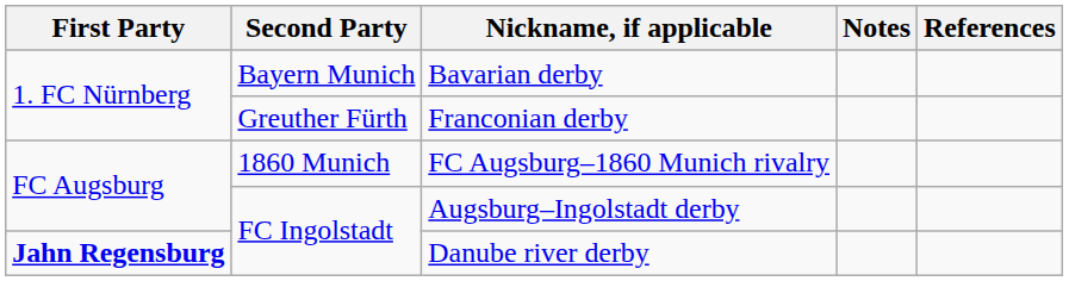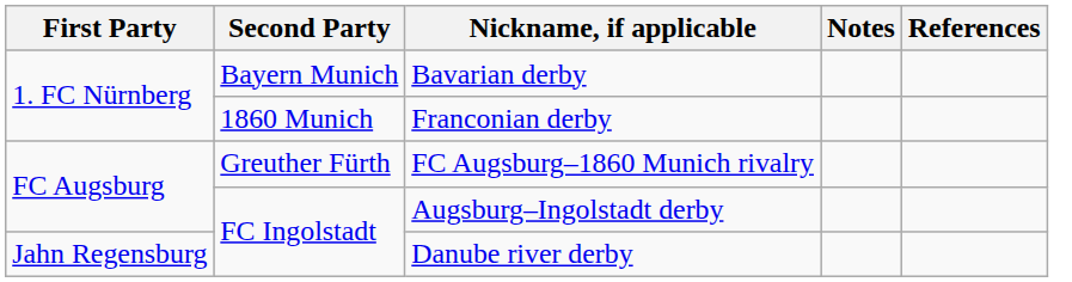 <table class="wikitable">
 <tr>
 <th>First Party</th>
 <th>Second Party</th>
 <th>Nickname, if applicable</th>
 <th>Notes</th>
 <th>References</th>
 </tr>
 <tr>
 <td rowspan="2"><a href='#'>1. FC Nürnberg</a></td>
 <td><a href='#'>Bayern Munich</a></td>
 <td><a href='#'>Bavarian derby</a></td>
 <td></td>
 <td></td>
 </tr>
 <tr>
-<td><a href='#'>Greuther Fürth</a></td>
+<td><a href='#'>1860 Munich</a></td>
 <td><a href='#'>Franconian derby</a></td>
 <td></td>
 <td></td>
 </tr>
 <tr>
 <td rowspan="2"><a href='#'>FC Augsburg</a></td>
-<td><a href='#'>1860 Munich</a></td>
+<td><a href='#'>Greuther Fürth</a></td>
 <td><a href='#'>FC Augsburg–1860 Munich rivalry</a></td>
 <td></td>
 <td></td>
 </tr>
 <tr>
 <td rowspan="2"><a href='#'>FC Ingolstadt</a></td>
 <td><a href='#'>Augsburg–Ingolstadt derby</a></td>
 <td></td>
 <td></td>
 </tr>
 <tr>
-<td><strong><a href='#'>Jahn Regensburg</a></strong></td>
+<td><a href='#'>Jahn Regensburg</a></td>
 <td><a href='#'>Danube river derby</a></td>
 <td></td>
 <td></td>
 </tr>
 </table>
